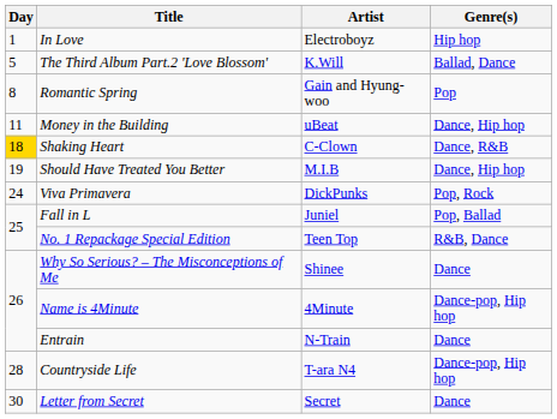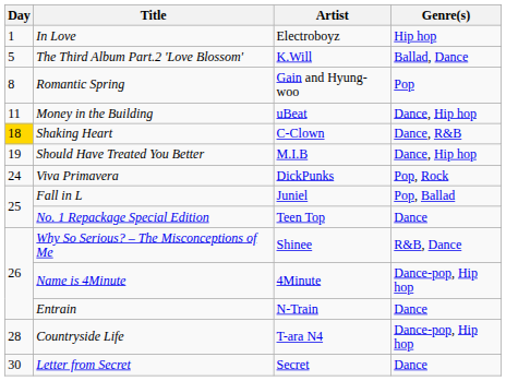 <table class="wikitable" style="text-align: left;">
 <tr>
 <th>Day</th>
 <th>Title</th>
 <th>Artist</th>
 <th>Genre(s)</th>
 </tr>
 <tr>
 <td>1</td>
 <td><em>In Love</em></td>
 <td>Electroboyz</td>
 <td><a href='#'>Hip hop</a></td>
 </tr>
 <tr>
 <td>5</td>
 <td><em>The Third Album Part.2 'Love Blossom' </em></td>
 <td><a href='#'>K.Will</a></td>
 <td><a href='#'>Ballad</a>, <a href='#'>Dance</a></td>
 </tr>
 <tr>
 <td>8</td>
 <td><em>Romantic Spring</em></td>
 <td><a href='#'>Gain</a> and Hyung-woo</td>
 <td><a href='#'>Pop</a></td>
 </tr>
 <tr>
 <td>11</td>
 <td><em>Money in the Building</em></td>
 <td><a href='#'>uBeat</a></td>
 <td><a href='#'>Dance</a>, <a href='#'>Hip hop</a></td>
 </tr>
 <tr>
 <td style="background: gold;">18</td>
 <td><em>Shaking Heart</em></td>
 <td><a href='#'>C-Clown</a></td>
 <td><a href='#'>Dance</a>, <a href='#'>R&B</a></td>
 </tr>
 <tr>
 <td>19</td>
 <td><em>Should Have Treated You Better</em></td>
 <td><a href='#'>M.I.B</a></td>
 <td><a href='#'>Dance</a>, <a href='#'>Hip hop</a></td>
 </tr>
 <tr>
 <td>24</td>
 <td><em>Viva Primavera</em></td>
 <td><a href='#'>DickPunks</a></td>
 <td><a href='#'>Pop</a>, <a href='#'>Rock</a></td>
 </tr>
 <tr>
 <td rowspan="2">25</td>
 <td><em>Fall in L</em></td>
 <td><a href='#'>Juniel</a></td>
 <td><a href='#'>Pop</a>, <a href='#'>Ballad</a></td>
 </tr>
 <tr>
 <td><em><a href='#'>No. 1 Repackage Special Edition</a></em></td>
 <td><a href='#'>Teen Top</a></td>
-<td><a href='#'>R&B</a>, <a href='#'>Dance</a></td>
+<td><a href='#'>Dance</a></td>
 </tr>
 <tr>
 <td rowspan="3">26</td>
 <td><em><a href='#'>Why So Serious? – The Misconceptions of Me</a></em></td>
 <td><a href='#'>Shinee</a></td>
-<td><a href='#'>Dance</a></td>
+<td><a href='#'>R&B</a>, <a href='#'>Dance</a></td>
 </tr>
 <tr>
 <td><em><a href='#'>Name is 4Minute</a></em></td>
 <td><a href='#'>4Minute</a></td>
 <td><a href='#'>Dance-pop</a>, <a href='#'>Hip hop</a></td>
 </tr>
 <tr>
 <td><em>Entrain</em></td>
 <td><a href='#'>N-Train</a></td>
 <td><a href='#'>Dance</a></td>
 </tr>
 <tr>
 <td>28</td>
 <td><em>Countryside Life</em></td>
 <td><a href='#'>T-ara N4</a></td>
 <td><a href='#'>Dance-pop</a>, <a href='#'>Hip hop</a></td>
 </tr>
 <tr>
 <td>30</td>
 <td><em><a href='#'>Letter from Secret</a></em></td>
 <td><a href='#'>Secret</a></td>
 <td><a href='#'>Dance</a></td>
 </tr>
 </table>
